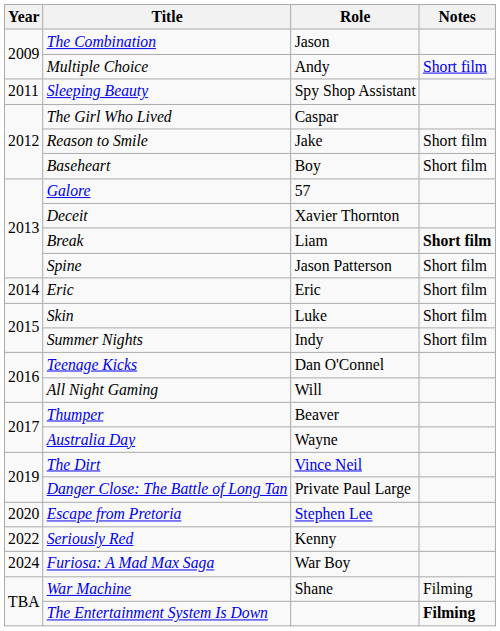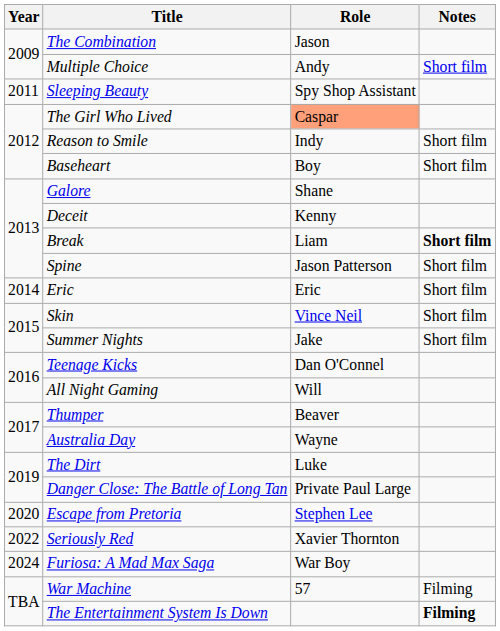 <table class="wikitable sortable">
 <tr>
 <th>Year</th>
 <th>Title</th>
 <th>Role</th>
 <th class="unsortable">Notes</th>
 </tr>
 <tr>
 <td rowspan="2">2009</td>
 <td><em><a href='#'>The Combination</a></em></td>
 <td>Jason</td>
 <td></td>
 </tr>
 <tr>
 <td><em>Multiple Choice</em></td>
 <td>Andy</td>
 <td><a href='#'>Short film</a></td>
 </tr>
 <tr>
 <td>2011</td>
 <td><em><a href='#'>Sleeping Beauty</a></em></td>
 <td>Spy Shop Assistant</td>
 <td></td>
 </tr>
 <tr>
 <td rowspan="3">2012</td>
 <td><em>The Girl Who Lived</em></td>
-<td>Caspar</td>
+<td style="background: lightsalmon;">Caspar</td>
 <td></td>
 </tr>
 <tr>
 <td><em>Reason to Smile</em></td>
-<td>Jake</td>
+<td>Indy</td>
 <td>Short film</td>
 </tr>
 <tr>
 <td><em>Baseheart</em></td>
 <td>Boy</td>
 <td>Short film</td>
 </tr>
 <tr>
 <td rowspan="4">2013</td>
 <td><em><a href='#'>Galore</a></em></td>
-<td>57</td>
+<td>Shane</td>
 <td></td>
 </tr>
 <tr>
 <td><em>Deceit</em></td>
-<td>Xavier Thornton</td>
+<td>Kenny</td>
 <td></td>
 </tr>
 <tr>
 <td><em>Break</em></td>
 <td>Liam</td>
 <td><strong>Short film</strong></td>
 </tr>
 <tr>
 <td><em>Spine</em></td>
 <td>Jason Patterson</td>
 <td>Short film</td>
 </tr>
 <tr>
 <td>2014</td>
 <td><em>Eric</em></td>
 <td>Eric</td>
 <td>Short film</td>
 </tr>
 <tr>
 <td rowspan="2">2015</td>
 <td><em>Skin</em></td>
-<td>Luke</td>
+<td><a href='#'>Vince Neil</a></td>
 <td>Short film</td>
 </tr>
 <tr>
 <td><em>Summer Nights</em></td>
-<td>Indy</td>
+<td>Jake</td>
 <td>Short film</td>
 </tr>
 <tr>
 <td rowspan="2">2016</td>
 <td><em><a href='#'>Teenage Kicks</a></em></td>
 <td>Dan O'Connel</td>
 <td></td>
 </tr>
 <tr>
 <td><em>All Night Gaming</em></td>
 <td>Will</td>
 <td></td>
 </tr>
 <tr>
 <td rowspan="2">2017</td>
 <td><em><a href='#'>Thumper</a></em></td>
 <td>Beaver</td>
 <td></td>
 </tr>
 <tr>
 <td><em><a href='#'>Australia Day</a></em></td>
 <td>Wayne</td>
 <td></td>
 </tr>
 <tr>
 <td rowspan="2">2019</td>
 <td><em><a href='#'>The Dirt</a></em></td>
-<td><a href='#'>Vince Neil</a></td>
+<td>Luke</td>
 <td></td>
 </tr>
 <tr>
 <td><em><a href='#'>Danger Close: The Battle of Long Tan</a></em></td>
 <td>Private Paul Large</td>
 <td></td>
 </tr>
 <tr>
 <td>2020</td>
 <td><em><a href='#'>Escape from Pretoria</a></em></td>
 <td><a href='#'>Stephen Lee</a></td>
 <td></td>
 </tr>
 <tr>
 <td>2022</td>
 <td><em><a href='#'>Seriously Red</a></em></td>
-<td>Kenny</td>
+<td>Xavier Thornton</td>
 <td></td>
 </tr>
 <tr>
 <td>2024</td>
 <td><em><a href='#'>Furiosa: A Mad Max Saga</a></em></td>
 <td>War Boy</td>
 <td></td>
 </tr>
 <tr>
 <td rowspan="2">TBA</td>
 <td><em><a href='#'>War Machine</a></em></td>
-<td>Shane</td>
+<td>57</td>
 <td>Filming</td>
 </tr>
 <tr>
 <td><em><a href='#'>The Entertainment System Is Down</a></em></td>
 <td></td>
 <td><strong>Filming</strong></td>
 </tr>
 </table>
